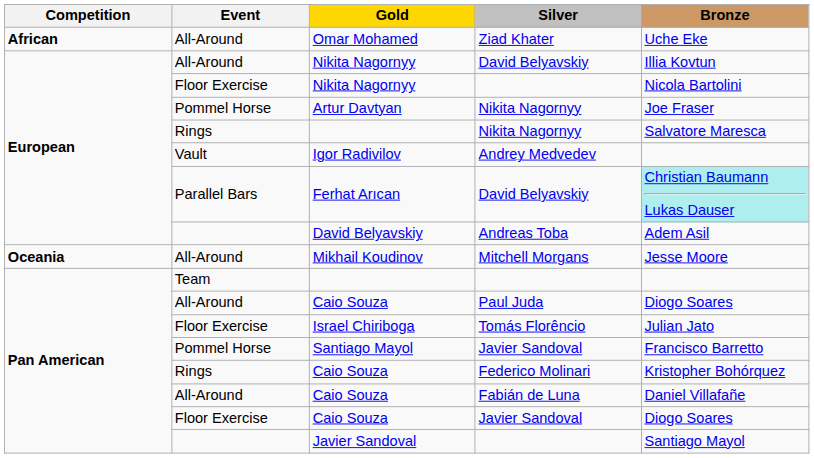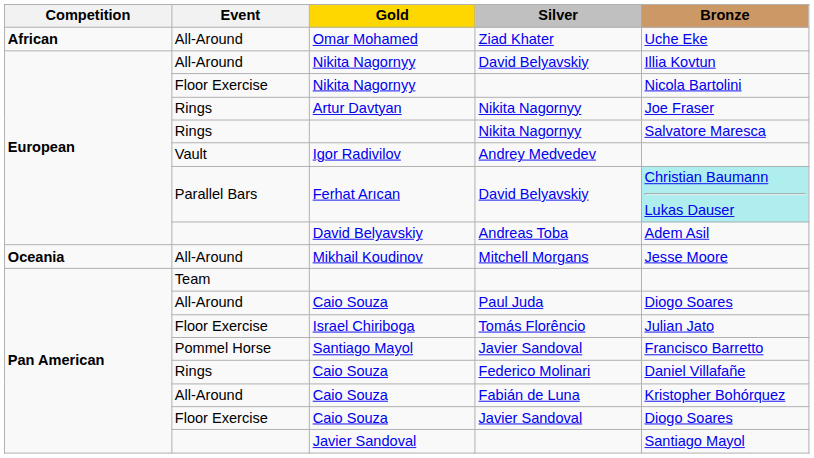 <table class="wikitable" style="width:70%;">
 <tr>
 <th style="text-align:center; width:5%;">Competition</th>
 <th style="text-align:center; width:5%;">Event</th>
 <td style="text-align:center; width:6%; background:gold;"><strong>Gold</strong></td>
 <td style="text-align:center; width:6%; background:silver;"><strong>Silver</strong></td>
 <td style="text-align:center; width:6%; background:#c96;"><strong>Bronze</strong></td>
 </tr>
 <tr>
 <td><strong>African</strong></td>
 <td>All-Around</td>
 <td> <a href='#'>Omar Mohamed</a></td>
 <td> <a href='#'>Ziad Khater</a></td>
 <td> <a href='#'>Uche Eke</a></td>
 </tr>
 <tr>
 <td rowspan=7><strong>European</strong></td>
 <td>All-Around</td>
 <td> <a href='#'>Nikita Nagornyy</a></td>
 <td> <a href='#'>David Belyavskiy</a></td>
 <td> <a href='#'>Illia Kovtun</a></td>
 </tr>
 <tr>
 <td>Floor Exercise</td>
 <td> <a href='#'>Nikita Nagornyy</a></td>
 <td></td>
 <td> <a href='#'>Nicola Bartolini</a></td>
 </tr>
 <tr>
-<td>Pommel Horse</td>
+<td>Rings</td>
 <td> <a href='#'>Artur Davtyan</a></td>
 <td> <a href='#'>Nikita Nagornyy</a></td>
 <td> <a href='#'>Joe Fraser</a></td>
 </tr>
 <tr>
 <td>Rings</td>
 <td></td>
 <td> <a href='#'>Nikita Nagornyy</a></td>
 <td> <a href='#'>Salvatore Maresca</a></td>
 </tr>
 <tr>
 <td>Vault</td>
 <td> <a href='#'>Igor Radivilov</a></td>
 <td> <a href='#'>Andrey Medvedev</a></td>
 <td></td>
 </tr>
 <tr>
 <td>Parallel Bars</td>
 <td> <a href='#'>Ferhat Arıcan</a></td>
 <td> <a href='#'>David Belyavskiy</a></td>
 <td style="background: paleturquoise;"> <a href='#'>Christian Baumann</a><hr> <a href='#'>Lukas Dauser</a></td>
 </tr>
 <tr>
 <td></td>
 <td> <a href='#'>David Belyavskiy</a></td>
 <td> <a href='#'>Andreas Toba</a></td>
 <td> <a href='#'>Adem Asil</a></td>
 </tr>
 <tr>
 <td rowspan=1><strong>Oceania</strong></td>
 <td>All-Around</td>
 <td> <a href='#'>Mikhail Koudinov</a></td>
 <td> <a href='#'>Mitchell Morgans</a></td>
 <td> <a href='#'>Jesse Moore</a></td>
 </tr>
 <tr>
 <td rowspan=8><strong>Pan American</strong></td>
 <td>Team</td>
 <td></td>
 <td></td>
 <td></td>
 </tr>
 <tr>
 <td>All-Around</td>
 <td> <a href='#'>Caio Souza</a></td>
 <td> <a href='#'>Paul Juda</a></td>
 <td> <a href='#'>Diogo Soares</a></td>
 </tr>
 <tr>
 <td>Floor Exercise</td>
 <td> <a href='#'>Israel Chiriboga</a></td>
 <td> <a href='#'>Tomás Florêncio</a></td>
 <td> <a href='#'>Julian Jato</a></td>
 </tr>
 <tr>
 <td>Pommel Horse</td>
 <td> <a href='#'>Santiago Mayol</a></td>
 <td> <a href='#'>Javier Sandoval</a></td>
 <td> <a href='#'>Francisco Barretto</a></td>
 </tr>
 <tr>
 <td>Rings</td>
 <td> <a href='#'>Caio Souza</a></td>
 <td> <a href='#'>Federico Molinari</a></td>
-<td> <a href='#'>Kristopher Bohórquez</a></td>
+<td> <a href='#'>Daniel Villafañe</a></td>
 </tr>
 <tr>
 <td>All-Around</td>
 <td> <a href='#'>Caio Souza</a></td>
 <td> <a href='#'>Fabián de Luna</a></td>
-<td> <a href='#'>Daniel Villafañe</a></td>
+<td> <a href='#'>Kristopher Bohórquez</a></td>
 </tr>
 <tr>
 <td>Floor Exercise</td>
 <td> <a href='#'>Caio Souza</a></td>
 <td> <a href='#'>Javier Sandoval</a></td>
 <td> <a href='#'>Diogo Soares</a></td>
 </tr>
 <tr>
 <td></td>
 <td> <a href='#'>Javier Sandoval</a></td>
 <td></td>
 <td> <a href='#'>Santiago Mayol</a></td>
 </tr>
 </table>
